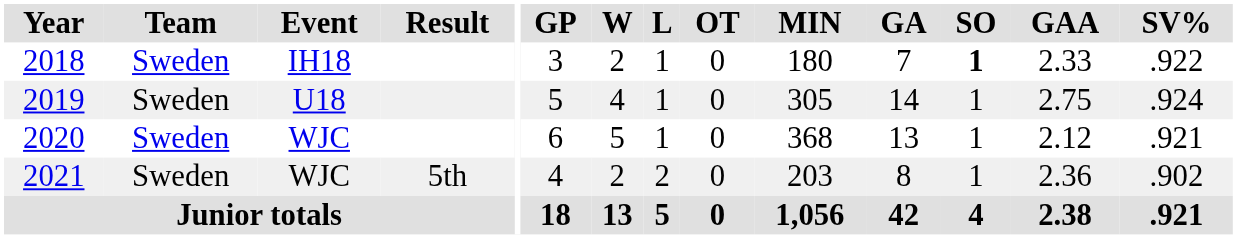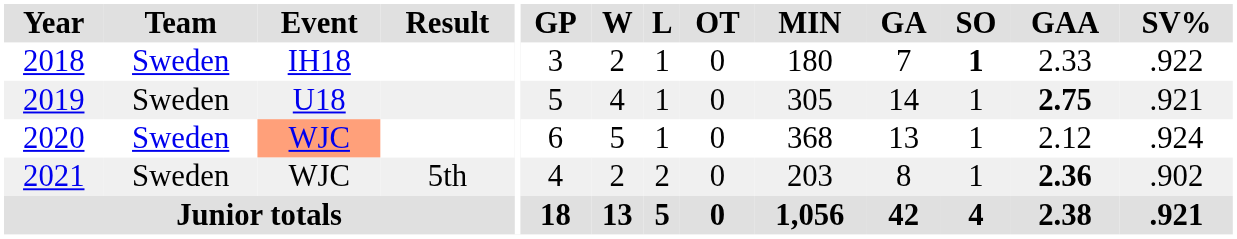 <table border="0" cellpadding="1" cellspacing="0" ID="Table3" style="text-align:center; width:40em">
 <tr ALIGN="center" bgcolor="#e0e0e0">
 <th>Year</th>
 <th>Team</th>
 <th>Event</th>
 <th>Result</th>
 <th rowspan="99" bgcolor="#ffffff"></th>
 <th>GP</th>
 <th>W</th>
 <th>L</th>
 <th>OT</th>
 <th>MIN</th>
 <th>GA</th>
 <th>SO</th>
 <th>GAA</th>
 <th>SV%</th>
 </tr>
 <tr ALIGN="center">
 <td><a href='#'>2018</a></td>
 <td><a href='#'>Sweden</a></td>
 <td><a href='#'>IH18</a></td>
 <td></td>
 <td>3</td>
 <td>2</td>
 <td>1</td>
 <td>0</td>
 <td>180</td>
 <td>7</td>
 <td><strong>1</strong></td>
 <td>2.33</td>
 <td>.922</td>
 </tr>
 <tr ALIGN="center" bgcolor="#f0f0f0">
 <td><a href='#'>2019</a></td>
 <td>Sweden</td>
 <td><a href='#'>U18</a></td>
 <td></td>
 <td>5</td>
 <td>4</td>
 <td>1</td>
 <td>0</td>
 <td>305</td>
 <td>14</td>
 <td>1</td>
-<td>2.75</td>
-<td>.924</td>
+<td><strong>2.75</strong></td>
+<td>.921</td>
 </tr>
 <tr ALIGN="center">
 <td><a href='#'>2020</a></td>
 <td><a href='#'>Sweden</a></td>
-<td><a href='#'>WJC</a></td>
+<td style="background: lightsalmon;"><a href='#'>WJC</a></td>
 <td></td>
 <td>6</td>
 <td>5</td>
 <td>1</td>
 <td>0</td>
 <td>368</td>
 <td>13</td>
 <td>1</td>
 <td>2.12</td>
-<td>.921</td>
+<td>.924</td>
 </tr>
 <tr ALIGN="center" bgcolor="#f0f0f0">
 <td><a href='#'>2021</a></td>
 <td>Sweden</td>
 <td>WJC</td>
 <td>5th</td>
 <td>4</td>
 <td>2</td>
 <td>2</td>
 <td>0</td>
 <td>203</td>
 <td>8</td>
 <td>1</td>
-<td>2.36</td>
+<td><strong>2.36</strong></td>
 <td>.902</td>
 </tr>
 <tr bgcolor="#e0e0e0">
 <th colspan=4>Junior totals</th>
 <th>18</th>
 <th>13</th>
 <th>5</th>
 <th>0</th>
 <th>1,056</th>
 <th>42</th>
 <th>4</th>
 <th>2.38</th>
 <th>.921</th>
 </tr>
 </table>
